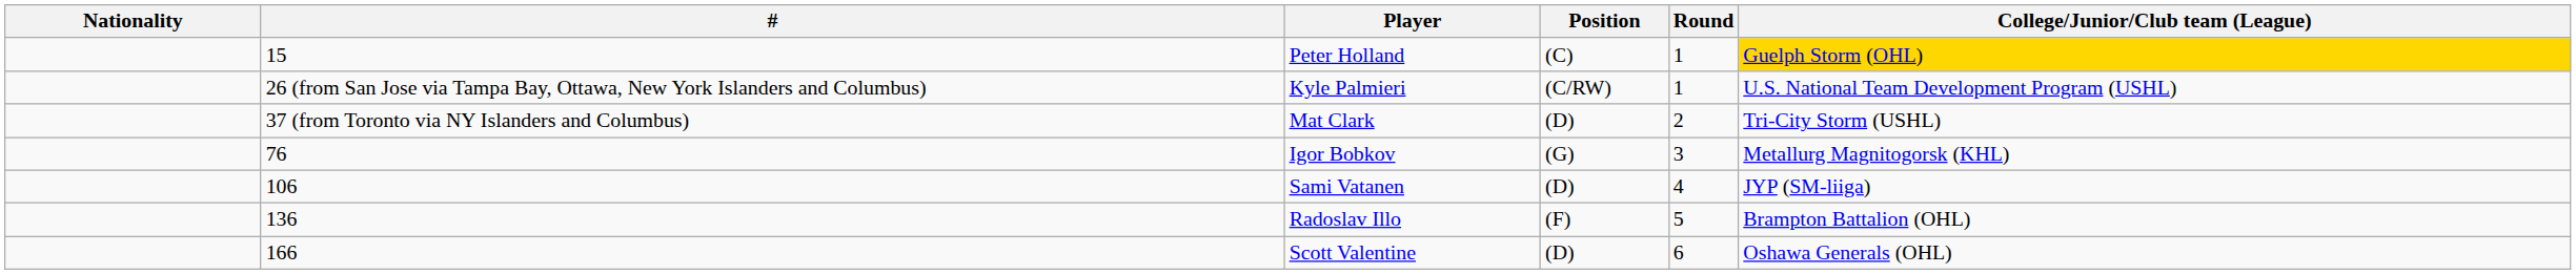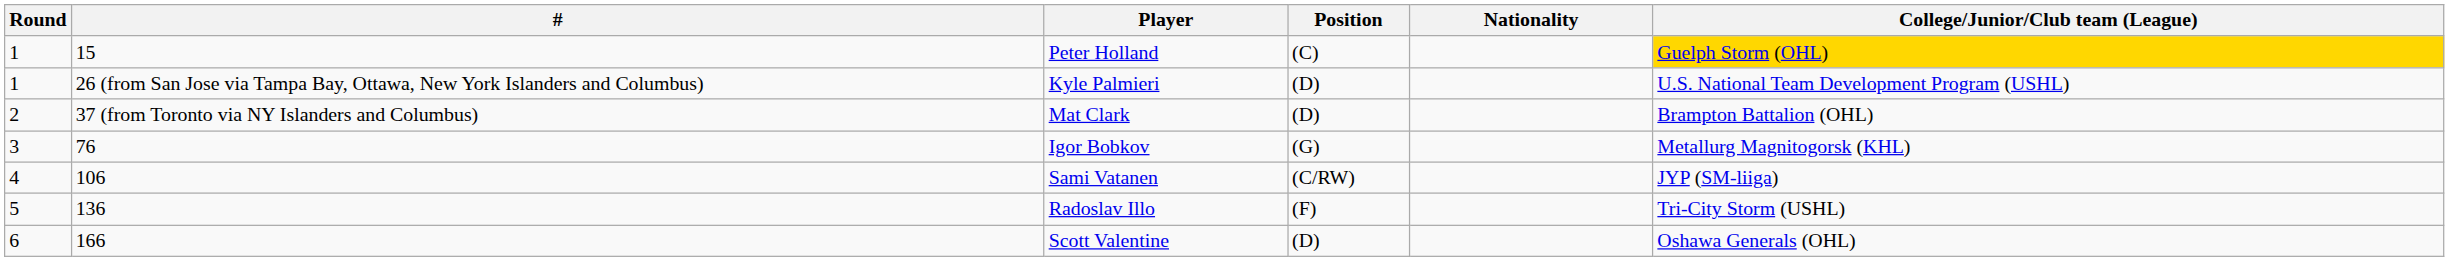 <table class="wikitable">
 <tr>
-<th bgcolor="#DDDDFF" width="10%">Nationality</th>
+<th bgcolor="#DDDDFF" width="2.5%">Round</th>
 <th bgcolor="#DDDDFF" width="40%">#</th>
 <th bgcolor="#DDDDFF" width="10%">Player</th>
 <th bgcolor="#DDDDFF" width="5%">Position</th>
-<th bgcolor="#DDDDFF" width="2.5%">Round</th>
+<th bgcolor="#DDDDFF" width="10%">Nationality</th>
 <th bgcolor="#DDDDFF" width="90%">College/Junior/Club team (League)</th>
 </tr>
 <tr>
-<td></td>
+<td>1</td>
 <td>15</td>
 <td><a href='#'>Peter Holland</a></td>
 <td>(C)</td>
-<td>1</td>
+<td></td>
 <td style="background: gold;"><a href='#'>Guelph Storm</a> (<a href='#'>OHL</a>)</td>
 </tr>
 <tr>
-<td></td>
+<td>1</td>
 <td>26 (from San Jose via Tampa Bay, Ottawa, New York Islanders and Columbus)</td>
 <td><a href='#'>Kyle Palmieri</a></td>
-<td>(C/RW)</td>
-<td>1</td>
+<td>(D)</td>
+<td></td>
 <td><a href='#'>U.S. National Team Development Program</a> (<a href='#'>USHL</a>)</td>
 </tr>
 <tr>
-<td></td>
+<td>2</td>
 <td>37 (from Toronto via NY Islanders and Columbus)</td>
 <td><a href='#'>Mat Clark</a></td>
 <td>(D)</td>
-<td>2</td>
+<td></td>
+<td><a href='#'>Brampton Battalion</a> (OHL)</td>
+</tr>
+<tr>
+<td>3</td>
+<td>76</td>
+<td><a href='#'>Igor Bobkov</a></td>
+<td>(G)</td>
+<td></td>
+<td><a href='#'>Metallurg Magnitogorsk</a> (<a href='#'>KHL</a>)</td>
+</tr>
+<tr>
+<td>4</td>
+<td>106</td>
+<td><a href='#'>Sami Vatanen</a></td>
+<td>(C/RW)</td>
+<td></td>
+<td><a href='#'>JYP</a> (<a href='#'>SM-liiga</a>)</td>
+</tr>
+<tr>
+<td>5</td>
+<td>136</td>
+<td><a href='#'>Radoslav Illo</a></td>
+<td>(F)</td>
+<td></td>
 <td><a href='#'>Tri-City Storm</a> (USHL)</td>
 </tr>
 <tr>
-<td></td>
-<td>76</td>
-<td><a href='#'>Igor Bobkov</a></td>
-<td>(G)</td>
-<td>3</td>
-<td><a href='#'>Metallurg Magnitogorsk</a> (<a href='#'>KHL</a>)</td>
-</tr>
-<tr>
-<td></td>
-<td>106</td>
-<td><a href='#'>Sami Vatanen</a></td>
-<td>(D)</td>
-<td>4</td>
-<td><a href='#'>JYP</a> (<a href='#'>SM-liiga</a>)</td>
-</tr>
-<tr>
-<td></td>
-<td>136</td>
-<td><a href='#'>Radoslav Illo</a></td>
-<td>(F)</td>
-<td>5</td>
-<td><a href='#'>Brampton Battalion</a> (OHL)</td>
-</tr>
-<tr>
-<td></td>
+<td>6</td>
 <td>166</td>
 <td><a href='#'>Scott Valentine</a></td>
 <td>(D)</td>
-<td>6</td>
+<td></td>
 <td><a href='#'>Oshawa Generals</a> (OHL)</td>
 </tr>
 </table>
